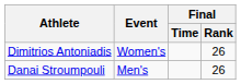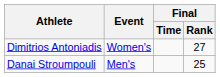 <table class="wikitable" style="font-size:90%">
 <tr>
 <th rowspan="2">Athlete</th>
 <th rowspan="2">Event</th>
 <th colspan="2">Final</th>
 </tr>
 <tr>
 <th>Time</th>
 <th>Rank</th>
 </tr>
 <tr align=center>
 <td align=left><a href='#'>Dimitrios Antoniadis</a></td>
 <td align=left><a href='#'>Women's</a></td>
 <td></td>
-<td>26</td>
+<td>27</td>
 </tr>
 <tr align=center>
 <td align=left><a href='#'>Danai Stroumpouli</a></td>
 <td align=left><a href='#'>Men's</a></td>
 <td></td>
-<td>26</td>
+<td>25</td>
 </tr>
 </table>
